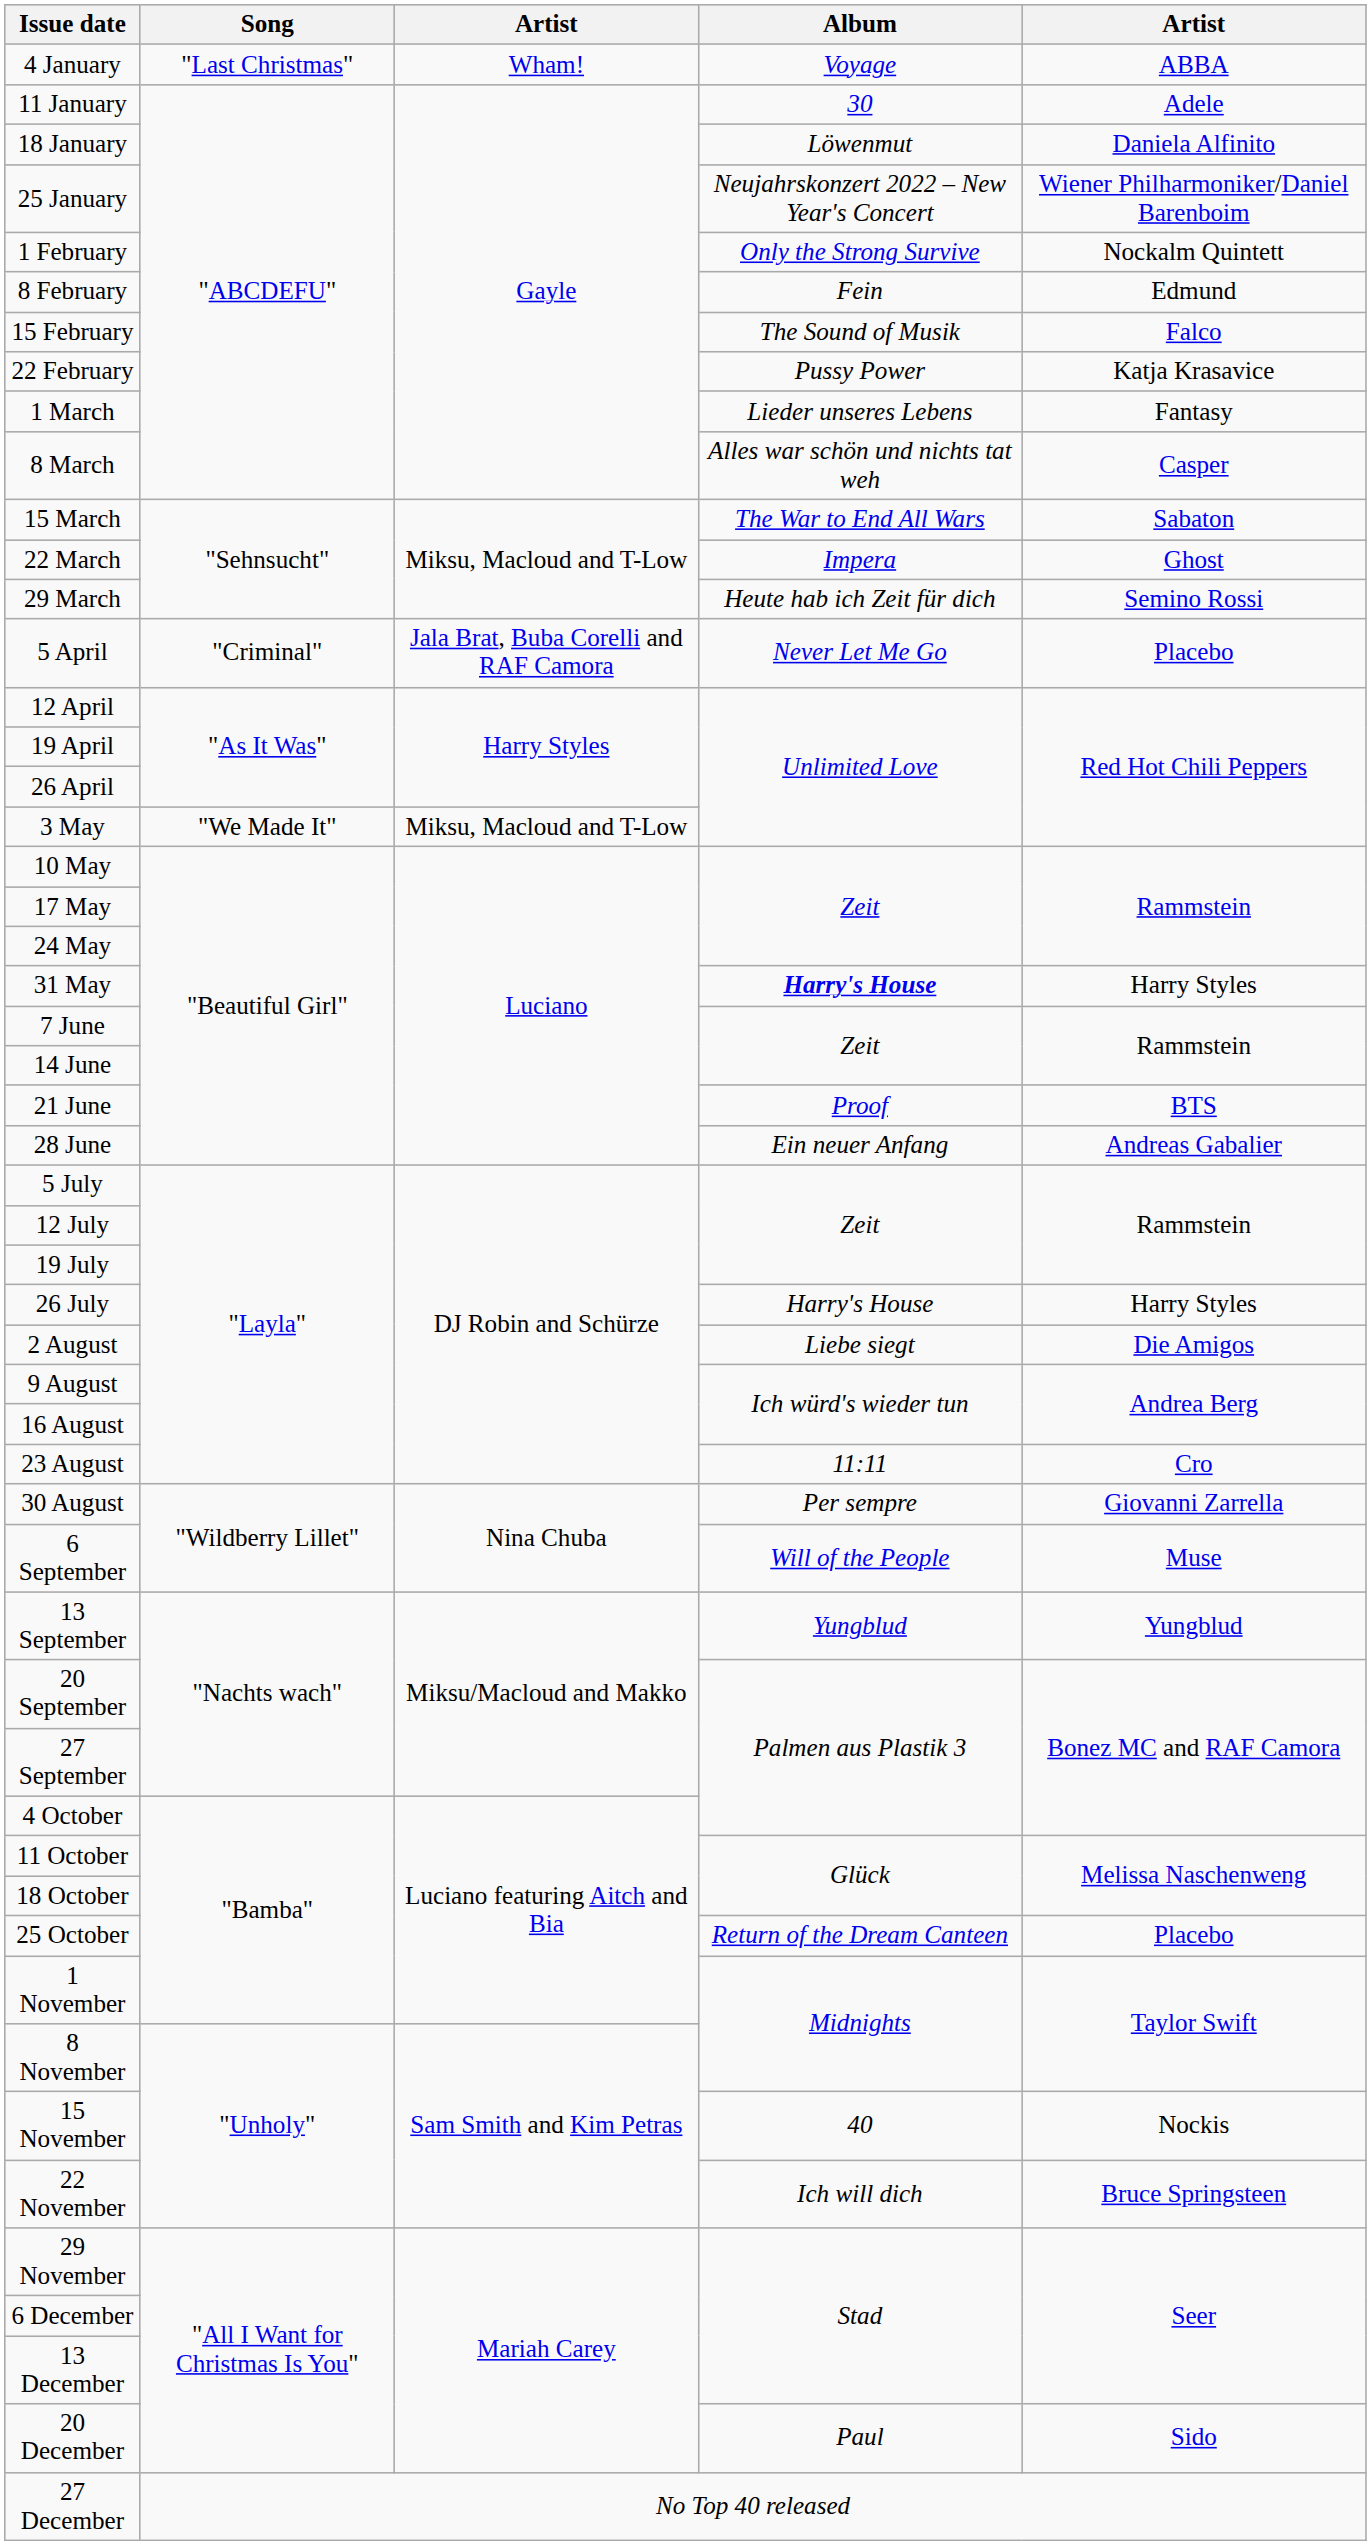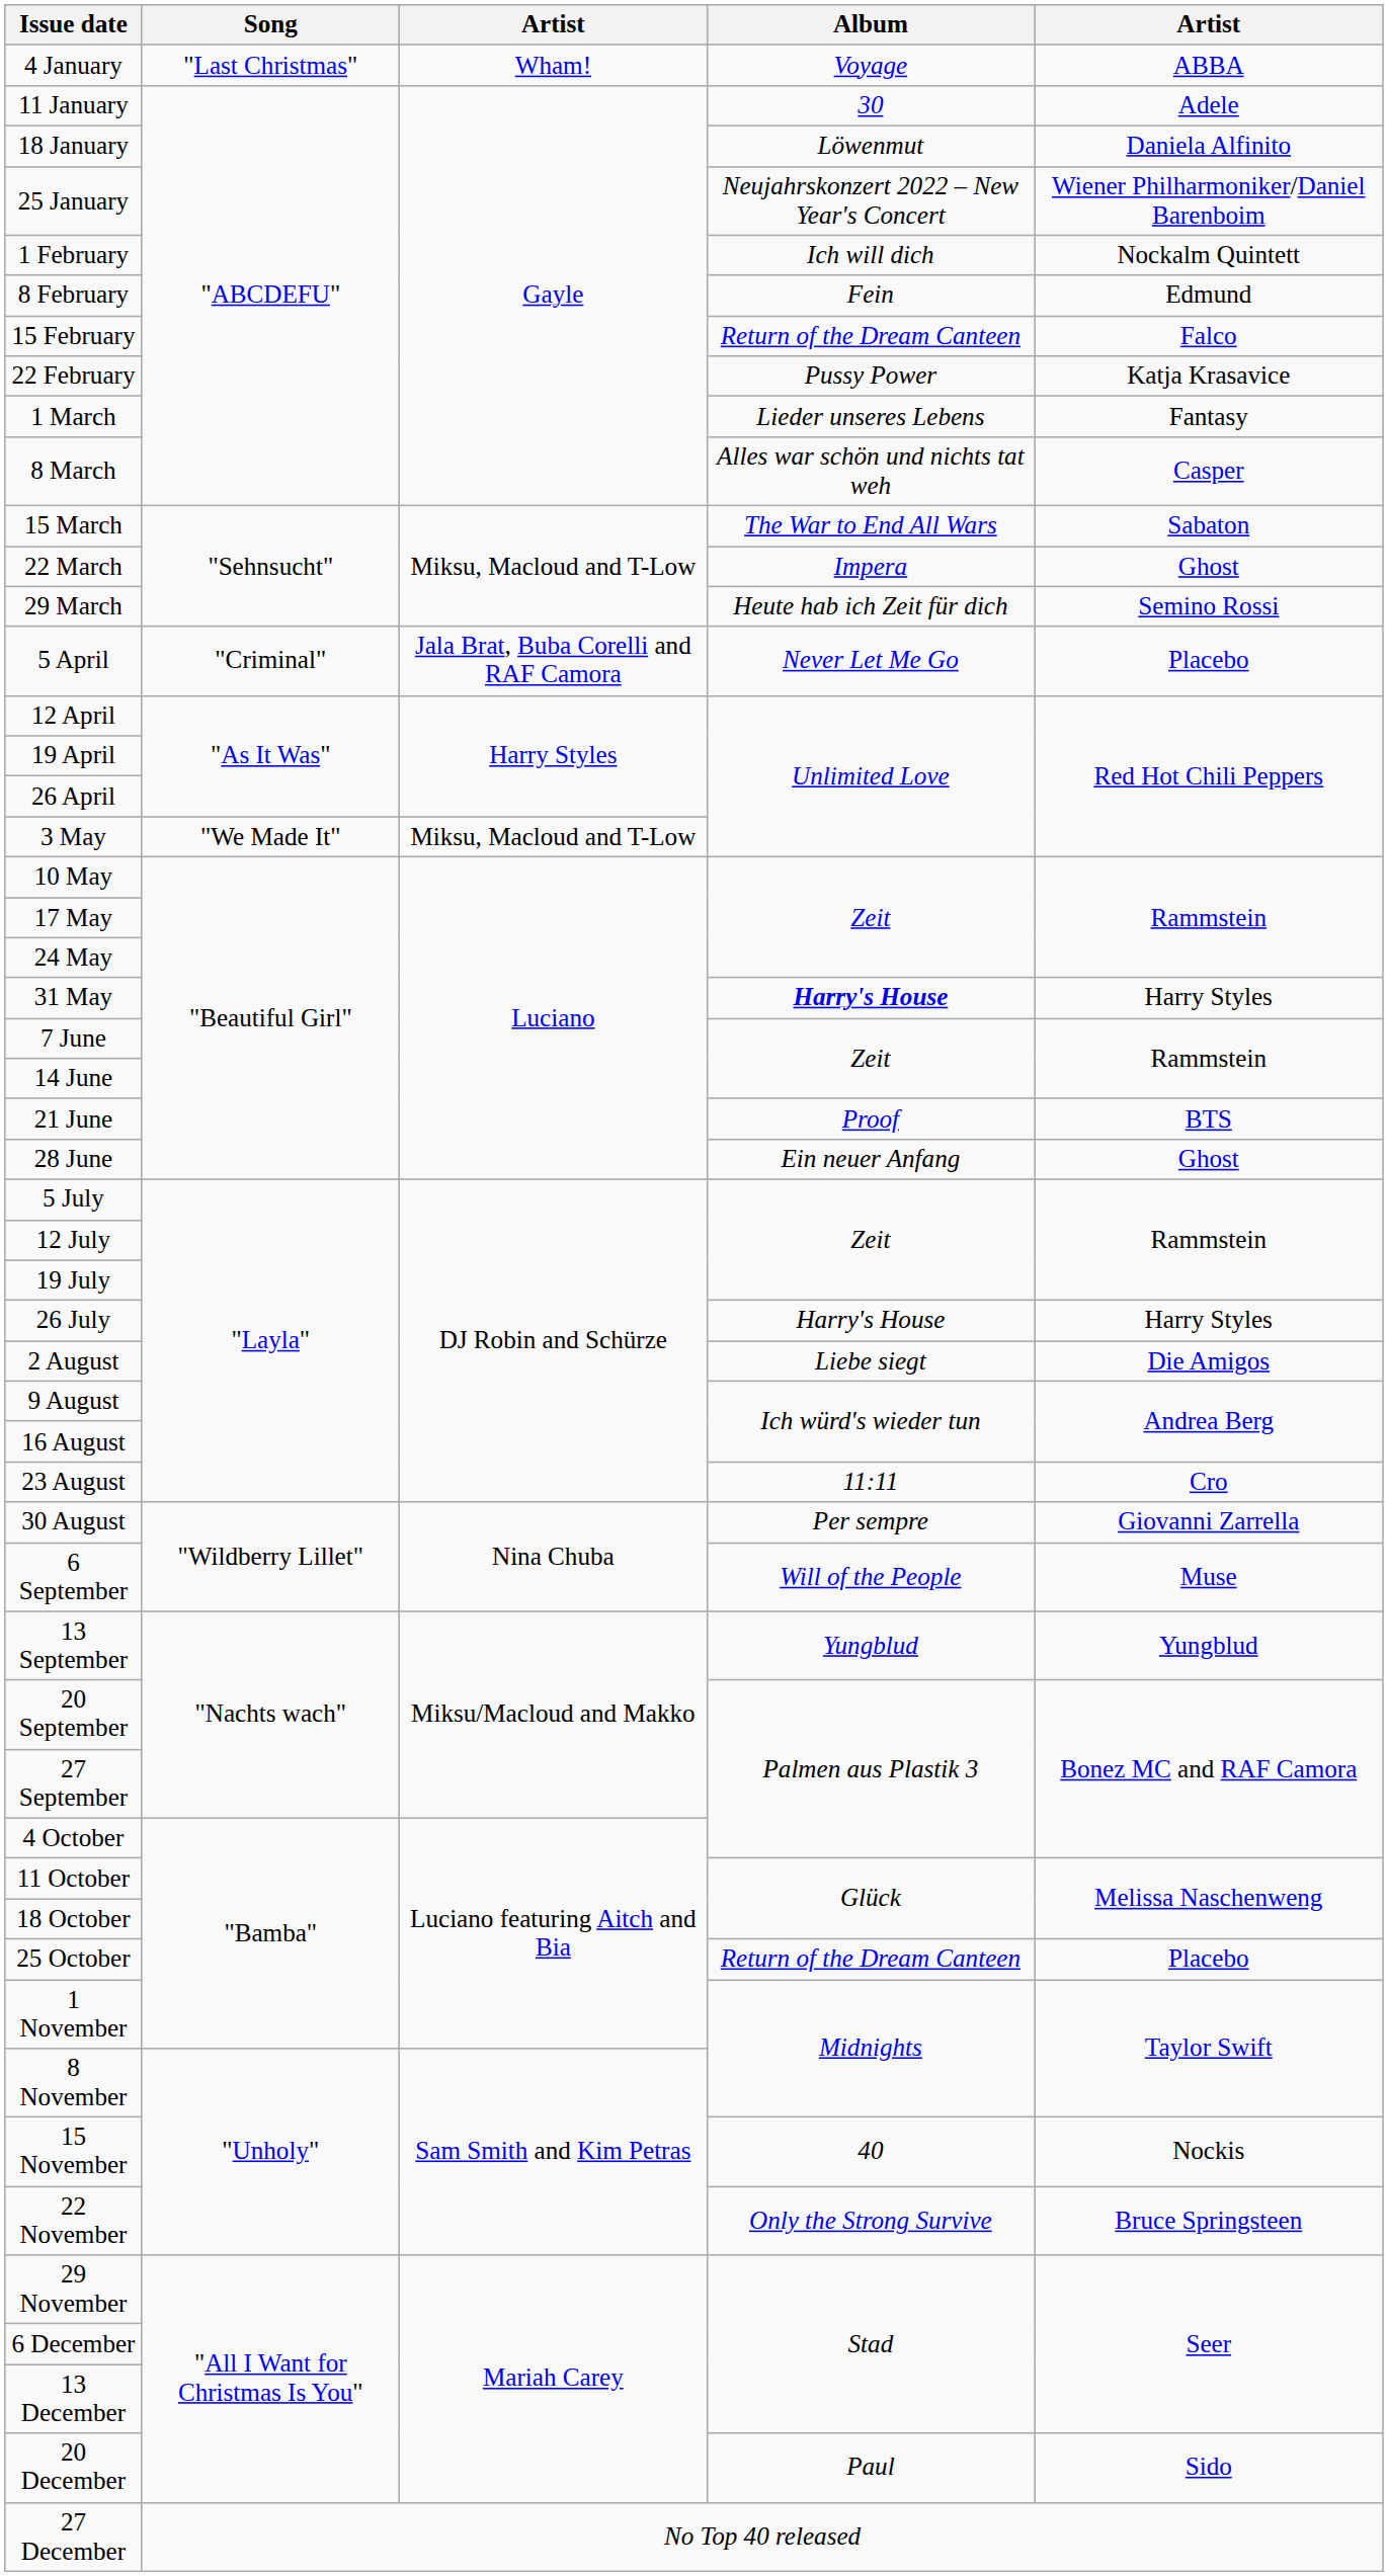 <table class="wikitable plainrowheaders" style="text-align:center">
 <tr>
 <th>Issue date</th>
 <th>Song</th>
 <th>Artist</th>
 <th>Album</th>
 <th>Artist</th>
 </tr>
 <tr>
 <td>4 January</td>
 <td>"<a href='#'>Last Christmas</a>"</td>
 <td><a href='#'>Wham!</a></td>
 <td><em><a href='#'>Voyage</a></em></td>
 <td><a href='#'>ABBA</a></td>
 </tr>
 <tr>
 <td>11 January</td>
 <td rowspan="9">"<a href='#'>ABCDEFU</a>"</td>
 <td rowspan="9"><a href='#'>Gayle</a></td>
 <td><em><a href='#'>30</a></em></td>
 <td><a href='#'>Adele</a></td>
 </tr>
 <tr>
 <td>18 January</td>
 <td><em>Löwenmut</em></td>
 <td><a href='#'>Daniela Alfinito</a></td>
 </tr>
 <tr>
 <td>25 January</td>
 <td><em>Neujahrskonzert 2022 – New Year's Concert</em></td>
 <td><a href='#'>Wiener Philharmoniker</a>/<a href='#'>Daniel Barenboim</a></td>
 </tr>
 <tr>
 <td>1 February</td>
-<td><em><a href='#'>Only the Strong Survive</a></em></td>
+<td><em>Ich will dich</em></td>
 <td>Nockalm Quintett</td>
 </tr>
 <tr>
 <td>8 February</td>
 <td><em>Fein</em></td>
 <td>Edmund</td>
 </tr>
 <tr>
 <td>15 February</td>
-<td><em>The Sound of Musik</em></td>
+<td><em><a href='#'>Return of the Dream Canteen</a></em></td>
 <td><a href='#'>Falco</a></td>
 </tr>
 <tr>
 <td>22 February</td>
 <td><em>Pussy Power</em></td>
 <td>Katja Krasavice</td>
 </tr>
 <tr>
 <td>1 March</td>
 <td><em>Lieder unseres Lebens</em></td>
 <td>Fantasy</td>
 </tr>
 <tr>
 <td>8 March</td>
 <td><em>Alles war schön und nichts tat weh</em></td>
 <td><a href='#'>Casper</a></td>
 </tr>
 <tr>
 <td>15 March</td>
 <td rowspan="3">"Sehnsucht"</td>
 <td rowspan="3">Miksu, Macloud and T-Low</td>
 <td><em><a href='#'>The War to End All Wars</a></em></td>
 <td><a href='#'>Sabaton</a></td>
 </tr>
 <tr>
 <td>22 March</td>
 <td><em><a href='#'>Impera</a></em></td>
 <td><a href='#'>Ghost</a></td>
 </tr>
 <tr>
 <td>29 March</td>
 <td><em>Heute hab ich Zeit für dich</em></td>
 <td><a href='#'>Semino Rossi</a></td>
 </tr>
 <tr>
 <td>5 April</td>
 <td>"Criminal"</td>
 <td><a href='#'>Jala Brat</a>, <a href='#'>Buba Corelli</a> and <a href='#'>RAF Camora</a></td>
 <td><em><a href='#'>Never Let Me Go</a></em></td>
 <td><a href='#'>Placebo</a></td>
 </tr>
 <tr>
 <td>12 April</td>
 <td rowspan="3">"<a href='#'>As It Was</a>"</td>
 <td rowspan="3"><a href='#'>Harry Styles</a></td>
 <td rowspan="4"><em><a href='#'>Unlimited Love</a></em></td>
 <td rowspan="4"><a href='#'>Red Hot Chili Peppers</a></td>
 </tr>
 <tr>
 <td>19 April</td>
 </tr>
 <tr>
 <td>26 April</td>
 </tr>
 <tr>
 <td>3 May</td>
 <td>"We Made It"</td>
 <td>Miksu, Macloud and T-Low</td>
 </tr>
 <tr>
 <td>10 May</td>
 <td rowspan="8">"Beautiful Girl"</td>
 <td rowspan="8"><a href='#'>Luciano</a></td>
 <td rowspan="3"><em><a href='#'>Zeit</a></em></td>
 <td rowspan="3"><a href='#'>Rammstein</a></td>
 </tr>
 <tr>
 <td>17 May</td>
 </tr>
 <tr>
 <td>24 May</td>
 </tr>
 <tr>
 <td>31 May</td>
 <td><strong><em><a href='#'>Harry's House</a></em></strong></td>
 <td>Harry Styles</td>
 </tr>
 <tr>
 <td>7 June</td>
 <td rowspan="2"><em>Zeit</em></td>
 <td rowspan="2">Rammstein</td>
 </tr>
 <tr>
 <td>14 June</td>
 </tr>
 <tr>
 <td>21 June</td>
 <td><em><a href='#'>Proof</a></em></td>
 <td><a href='#'>BTS</a></td>
 </tr>
 <tr>
 <td>28 June</td>
 <td><em>Ein neuer Anfang</em></td>
-<td><a href='#'>Andreas Gabalier</a></td>
+<td><a href='#'>Ghost</a></td>
 </tr>
 <tr>
 <td>5 July</td>
 <td rowspan="8">"<a href='#'>Layla</a>"</td>
 <td rowspan="8">DJ Robin and Schürze</td>
 <td rowspan="3"><em>Zeit</em></td>
 <td rowspan="3">Rammstein</td>
 </tr>
 <tr>
 <td>12 July</td>
 </tr>
 <tr>
 <td>19 July</td>
 </tr>
 <tr>
 <td>26 July</td>
 <td><em>Harry's House</em></td>
 <td>Harry Styles</td>
 </tr>
 <tr>
 <td>2 August</td>
 <td><em>Liebe siegt</em></td>
 <td><a href='#'>Die Amigos</a></td>
 </tr>
 <tr>
 <td>9 August</td>
 <td rowspan="2"><em>Ich würd's wieder tun</em></td>
 <td rowspan="2"><a href='#'>Andrea Berg</a></td>
 </tr>
 <tr>
 <td>16 August</td>
 </tr>
 <tr>
 <td>23 August</td>
 <td><em>11:11</em></td>
 <td><a href='#'>Cro</a></td>
 </tr>
 <tr>
 <td>30 August</td>
 <td rowspan="2">"Wildberry Lillet"</td>
 <td rowspan="2">Nina Chuba</td>
 <td><em>Per sempre</em></td>
 <td><a href='#'>Giovanni Zarrella</a></td>
 </tr>
 <tr>
 <td>6 September</td>
 <td><em><a href='#'>Will of the People</a></em></td>
 <td><a href='#'>Muse</a></td>
 </tr>
 <tr>
 <td>13 September</td>
 <td rowspan="3">"Nachts wach"</td>
 <td rowspan="3">Miksu/Macloud and Makko</td>
 <td><em><a href='#'>Yungblud</a></em></td>
 <td><a href='#'>Yungblud</a></td>
 </tr>
 <tr>
 <td>20 September</td>
 <td rowspan="3"><em>Palmen aus Plastik 3</em></td>
 <td rowspan="3"><a href='#'>Bonez MC</a> and <a href='#'>RAF Camora</a></td>
 </tr>
 <tr>
 <td>27 September</td>
 </tr>
 <tr>
 <td>4 October</td>
 <td rowspan="5">"Bamba"</td>
 <td rowspan="5">Luciano featuring <a href='#'>Aitch</a> and <a href='#'>Bia</a></td>
 </tr>
 <tr>
 <td>11 October</td>
 <td rowspan="2"><em>Glück</em></td>
 <td rowspan="2"><a href='#'>Melissa Naschenweng</a></td>
 </tr>
 <tr>
 <td>18 October</td>
 </tr>
 <tr>
 <td>25 October</td>
 <td><em><a href='#'>Return of the Dream Canteen</a></em></td>
 <td><a href='#'>Placebo</a></td>
 </tr>
 <tr>
 <td>1 November</td>
 <td rowspan="2"><em><a href='#'>Midnights</a></em></td>
 <td rowspan="2"><a href='#'>Taylor Swift</a></td>
 </tr>
 <tr>
 <td>8 November</td>
 <td rowspan="3">"<a href='#'>Unholy</a>"</td>
 <td rowspan="3"><a href='#'>Sam Smith</a> and <a href='#'>Kim Petras</a></td>
 </tr>
 <tr>
 <td>15 November</td>
 <td><em>40</em></td>
 <td>Nockis</td>
 </tr>
 <tr>
 <td>22 November</td>
-<td><em>Ich will dich</em></td>
+<td><em><a href='#'>Only the Strong Survive</a></em></td>
 <td><a href='#'>Bruce Springsteen</a></td>
 </tr>
 <tr>
 <td>29 November</td>
 <td rowspan="4">"<a href='#'>All I Want for Christmas Is You</a>"</td>
 <td rowspan="4"><a href='#'>Mariah Carey</a></td>
 <td rowspan="3"><em>Stad</em></td>
 <td rowspan="3"><a href='#'>Seer</a></td>
 </tr>
 <tr>
 <td>6 December</td>
 </tr>
 <tr>
 <td>13 December</td>
 </tr>
 <tr>
 <td>20 December</td>
 <td><em>Paul</em></td>
 <td><a href='#'>Sido</a></td>
 </tr>
 <tr>
 <td>27 December</td>
 <td colspan="4"><em>No Top 40 released</em></td>
 </tr>
 </table>
